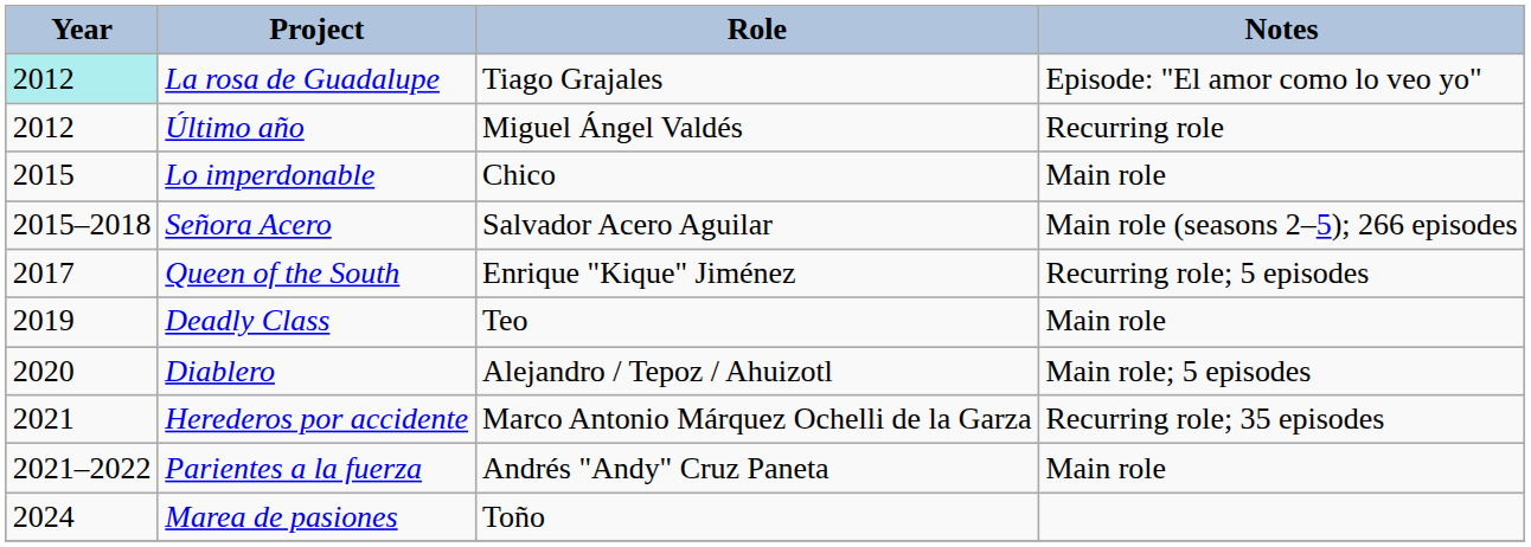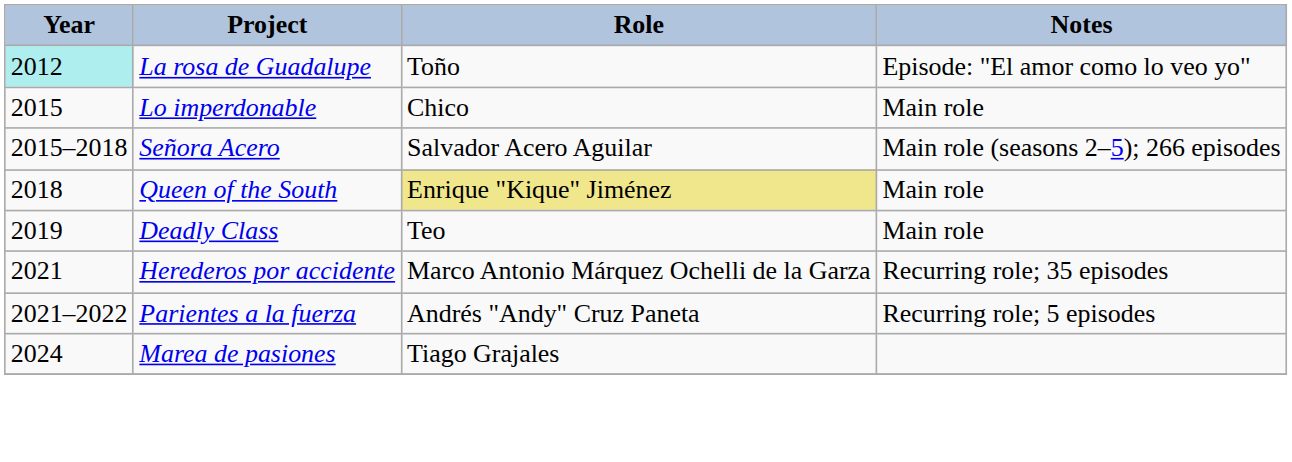 <table class="wikitable">
 <tr>
 <th style="background:#B0C4DE;">Year</th>
 <th style="background:#B0C4DE;">Project</th>
 <th style="background:#B0C4DE;">Role</th>
 <th style="background:#B0C4DE;">Notes</th>
 </tr>
 <tr>
 <td style="background: paleturquoise;">2012</td>
 <td><em><a href='#'>La rosa de Guadalupe</a></em></td>
-<td>Tiago Grajales</td>
+<td>Toño</td>
 <td>Episode: "El amor como lo veo yo"</td>
-</tr>
-<tr>
-<td>2012</td>
-<td><em><a href='#'>Último año</a></em></td>
-<td>Miguel Ángel Valdés</td>
-<td>Recurring role</td>
 </tr>
 <tr>
 <td>2015</td>
 <td><em><a href='#'>Lo imperdonable</a></em></td>
 <td>Chico</td>
 <td>Main role</td>
 </tr>
 <tr>
 <td>2015–2018</td>
 <td><em><a href='#'>Señora Acero</a></em></td>
 <td>Salvador Acero Aguilar</td>
 <td>Main role (seasons 2–<a href='#'>5</a>); 266 episodes</td>
 </tr>
 <tr>
-<td>2017</td>
+<td>2018</td>
 <td><em><a href='#'>Queen of the South</a></em></td>
-<td>Enrique "Kique" Jiménez</td>
-<td>Recurring role; 5 episodes</td>
+<td style="background: khaki;">Enrique "Kique" Jiménez</td>
+<td>Main role</td>
 </tr>
 <tr>
 <td>2019</td>
 <td><em><a href='#'>Deadly Class</a></em></td>
 <td>Teo</td>
 <td>Main role</td>
-</tr>
-<tr>
-<td>2020</td>
-<td><em><a href='#'>Diablero</a></em></td>
-<td>Alejandro / Tepoz / Ahuizotl</td>
-<td>Main role; 5 episodes</td>
 </tr>
 <tr>
 <td>2021</td>
 <td><em><a href='#'>Herederos por accidente</a></em></td>
 <td>Marco Antonio Márquez Ochelli de la Garza</td>
 <td>Recurring role; 35 episodes</td>
 </tr>
 <tr>
 <td>2021–2022</td>
 <td><em><a href='#'>Parientes a la fuerza</a></em></td>
 <td>Andrés "Andy" Cruz Paneta</td>
-<td>Main role</td>
+<td>Recurring role; 5 episodes</td>
 </tr>
 <tr>
 <td>2024</td>
 <td><em><a href='#'>Marea de pasiones</a></em></td>
-<td>Toño</td>
+<td>Tiago Grajales</td>
 <td></td>
 </tr>
 <tr>
 </tr>
 </table>
